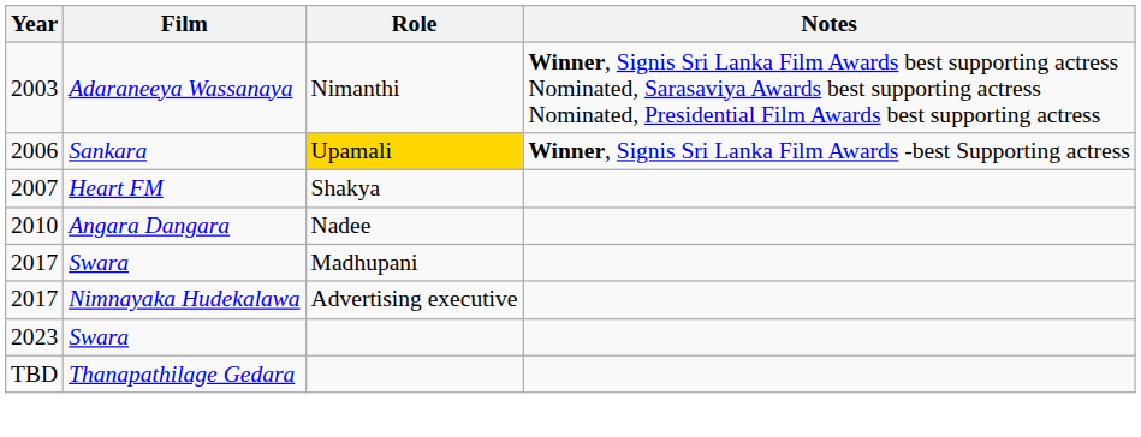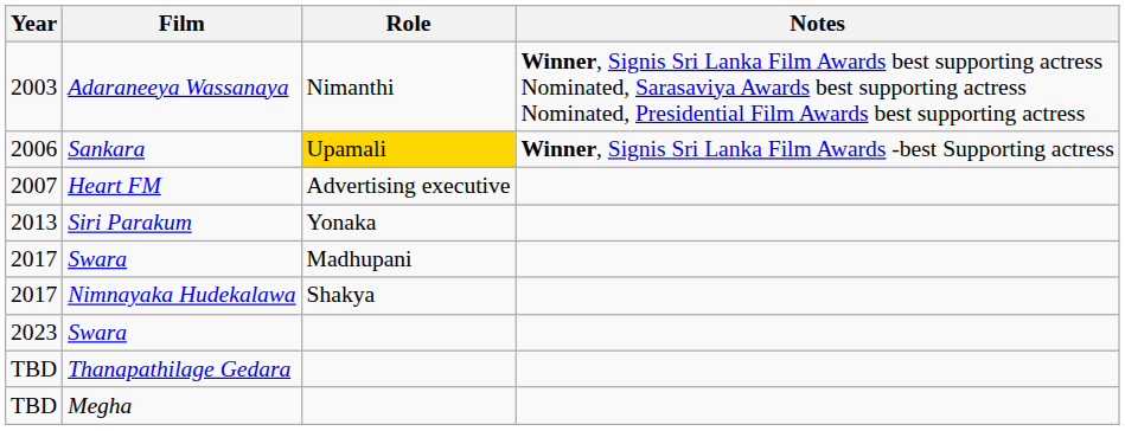 <table class="wikitable">
 <tr>
 <th>Year</th>
 <th>Film</th>
 <th>Role</th>
 <th>Notes</th>
 </tr>
 <tr>
 <td>2003</td>
 <td><em><a href='#'>Adaraneeya Wassanaya</a></em></td>
 <td>Nimanthi</td>
 <td><strong>Winner</strong>, <a href='#'>Signis Sri Lanka Film Awards</a> best supporting actress <br>Nominated, <a href='#'>Sarasaviya Awards</a> best supporting actress <br> Nominated, <a href='#'>Presidential Film Awards</a> best supporting actress</td>
 </tr>
 <tr>
 <td>2006</td>
 <td><em><a href='#'>Sankara</a></em></td>
 <td style="background: gold;">Upamali</td>
 <td><strong>Winner</strong>, <a href='#'>Signis Sri Lanka Film Awards</a> -best Supporting actress</td>
 </tr>
 <tr>
 <td>2007</td>
 <td><em><a href='#'>Heart FM</a></em></td>
-<td>Shakya</td>
+<td>Advertising executive</td>
 <td></td>
 </tr>
 <tr>
-<td>2010</td>
-<td><em><a href='#'>Angara Dangara</a></em></td>
-<td>Nadee</td>
+<td>2013</td>
+<td><em><a href='#'>Siri Parakum</a></em></td>
+<td>Yonaka</td>
 <td></td>
 </tr>
 <tr>
 <td>2017</td>
 <td><em><a href='#'>Swara</a></em></td>
 <td>Madhupani</td>
 <td></td>
 </tr>
 <tr>
 <td>2017</td>
 <td><em><a href='#'>Nimnayaka Hudekalawa</a></em></td>
-<td>Advertising executive</td>
+<td>Shakya</td>
 <td></td>
 </tr>
 <tr>
 <td>2023</td>
 <td><em><a href='#'>Swara</a></em></td>
 <td></td>
 <td></td>
 </tr>
 <tr>
 <td>TBD</td>
 <td><em><a href='#'>Thanapathilage Gedara</a></em></td>
 <td></td>
 <td></td>
 </tr>
+<tr>
+<td>TBD</td>
+<td><em>Megha</em></td>
+<td></td>
+<td></td>
+</tr>
 </table>
